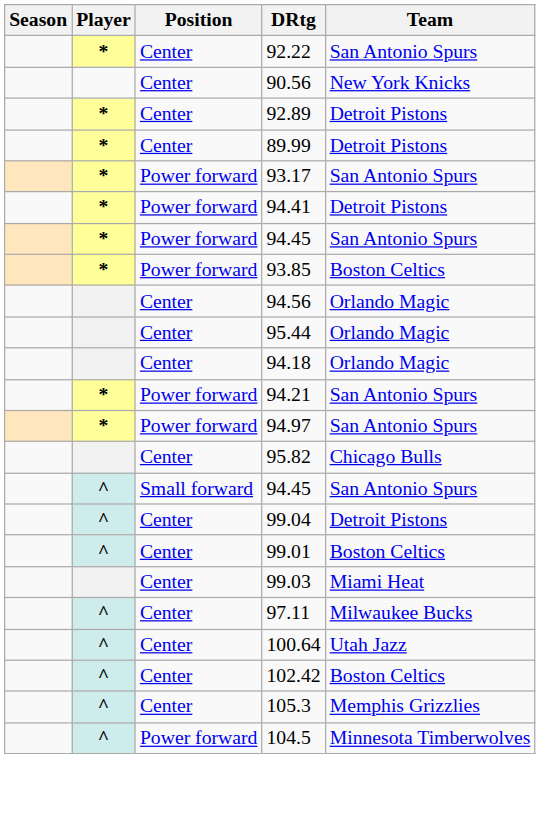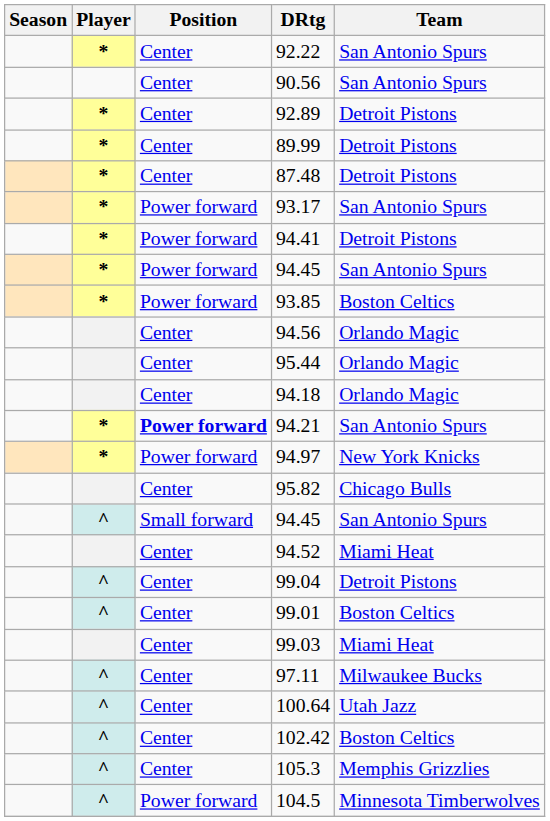 <table class="wikitable plainrowheaders sortable" summary="Season (sortable), Player (sortable), Position (sortable), Nationality (sortable) and Team (sortable)">
 <tr>
 <th scope="col">Season</th>
 <th scope="col">Player</th>
 <th scope="col">Position</th>
 <th scope="col">DRtg</th>
 <th scope="col">Team</th>
 </tr>
 <tr>
 <td></td>
 <th scope="row" style="background-color:#FFFF99">*</th>
 <td><a href='#'>Center</a></td>
 <td>92.22</td>
 <td><a href='#'>San Antonio Spurs</a></td>
 </tr>
 <tr>
 <td></td>
 <td></td>
 <td><a href='#'>Center</a></td>
 <td>90.56</td>
-<td><a href='#'>New York Knicks</a></td>
+<td><a href='#'>San Antonio Spurs</a></td>
 </tr>
 <tr>
 <td></td>
 <th scope="row" style="background-color:#FFFF99">*</th>
 <td><a href='#'>Center</a></td>
 <td>92.89</td>
 <td><a href='#'>Detroit Pistons</a></td>
 </tr>
 <tr>
 <td></td>
 <th scope="row" style="background-color:#FFFF99">*</th>
 <td><a href='#'>Center</a></td>
 <td>89.99</td>
+<td><a href='#'>Detroit Pistons</a></td>
+</tr>
+<tr>
+<th scope="row" style="background-color:#FFE6BD"> </th>
+<th scope="row" style="background-color:#FFFF99">*</th>
+<td><a href='#'>Center</a></td>
+<td>87.48</td>
 <td><a href='#'>Detroit Pistons</a></td>
 </tr>
 <tr>
 <th scope="row" style="background-color:#FFE6BD"> </th>
 <th scope="row" style="background-color:#FFFF99">*</th>
 <td><a href='#'>Power forward</a></td>
 <td>93.17</td>
 <td><a href='#'>San Antonio Spurs</a></td>
 </tr>
 <tr>
 <td></td>
 <th scope="row" style="background-color:#FFFF99">*</th>
 <td><a href='#'>Power forward</a></td>
 <td>94.41</td>
 <td><a href='#'>Detroit Pistons</a></td>
 </tr>
 <tr>
 <th scope="row" style="background-color:#FFE6BD"> </th>
 <th scope="row" style="background-color:#FFFF99">*</th>
 <td><a href='#'>Power forward</a></td>
 <td>94.45</td>
 <td><a href='#'>San Antonio Spurs</a></td>
 </tr>
 <tr>
 <th scope="row" style="background-color:#FFE6BD"> </th>
 <th scope="row" style="background-color:#FFFF99">*</th>
 <td><a href='#'>Power forward</a></td>
 <td>93.85</td>
 <td><a href='#'>Boston Celtics</a></td>
 </tr>
 <tr>
 <td></td>
 <th scope="row"></th>
 <td><a href='#'>Center</a></td>
 <td>94.56</td>
 <td><a href='#'>Orlando Magic</a></td>
 </tr>
 <tr>
 <td></td>
 <th scope="row"></th>
 <td><a href='#'>Center</a></td>
 <td>95.44</td>
 <td><a href='#'>Orlando Magic</a></td>
 </tr>
 <tr>
 <td></td>
 <th scope="row"></th>
 <td><a href='#'>Center</a></td>
 <td>94.18</td>
 <td><a href='#'>Orlando Magic</a></td>
 </tr>
 <tr>
 <td></td>
 <th scope="row" style="background-color:#FFFF99">*</th>
-<td><a href='#'>Power forward</a></td>
+<td><strong><a href='#'>Power forward</a></strong></td>
 <td>94.21</td>
 <td><a href='#'>San Antonio Spurs</a></td>
 </tr>
 <tr>
 <th scope="row" style="background-color:#FFE6BD"> </th>
 <th scope="row" style="background-color:#FFFF99">*</th>
 <td><a href='#'>Power forward</a></td>
 <td>94.97</td>
-<td><a href='#'>San Antonio Spurs</a></td>
+<td><a href='#'>New York Knicks</a></td>
 </tr>
 <tr>
 <td></td>
 <th scope="row"></th>
 <td><a href='#'>Center</a></td>
 <td>95.82</td>
 <td><a href='#'>Chicago Bulls</a></td>
 </tr>
 <tr>
 <td></td>
 <th scope="row" style="background-color:#CFECEC">^</th>
 <td><a href='#'>Small forward</a></td>
 <td>94.45</td>
 <td><a href='#'>San Antonio Spurs</a></td>
+</tr>
+<tr>
+<td></td>
+<th scope="row"></th>
+<td><a href='#'>Center</a></td>
+<td>94.52</td>
+<td><a href='#'>Miami Heat</a></td>
 </tr>
 <tr>
 <td></td>
 <th scope="row" style="background-color:#CFECEC">^</th>
 <td><a href='#'>Center</a></td>
 <td>99.04</td>
 <td><a href='#'>Detroit Pistons</a></td>
 </tr>
 <tr>
 <td></td>
 <th scope="row" style="background-color:#CFECEC">^</th>
 <td><a href='#'>Center</a></td>
 <td>99.01</td>
 <td><a href='#'>Boston Celtics</a></td>
 </tr>
 <tr>
 <td></td>
 <th scope="row"></th>
 <td><a href='#'>Center</a></td>
 <td>99.03</td>
 <td><a href='#'>Miami Heat</a></td>
 </tr>
 <tr>
 <td></td>
 <th scope="row" style="background-color:#CFECEC">^</th>
 <td><a href='#'>Center</a></td>
 <td>97.11</td>
 <td><a href='#'>Milwaukee Bucks</a></td>
 </tr>
 <tr>
 <td></td>
 <th scope="row" style="background-color:#CFECEC">^</th>
 <td><a href='#'>Center</a></td>
 <td>100.64</td>
 <td><a href='#'>Utah Jazz</a></td>
 </tr>
 <tr>
 <td></td>
 <th scope="row" style="background-color:#CFECEC">^</th>
 <td><a href='#'>Center</a></td>
 <td>102.42</td>
 <td><a href='#'>Boston Celtics</a></td>
 </tr>
 <tr>
 <td></td>
 <th scope="row" style="background-color:#CFECEC">^</th>
 <td><a href='#'>Center</a></td>
 <td>105.3</td>
 <td><a href='#'>Memphis Grizzlies</a></td>
 </tr>
 <tr>
 <td></td>
 <th scope="row" style="background-color:#CFECEC">^</th>
 <td><a href='#'>Power forward</a></td>
 <td>104.5</td>
 <td><a href='#'>Minnesota Timberwolves</a></td>
 </tr>
 <tr>
 </tr>
 </table>
